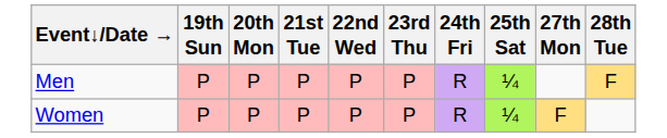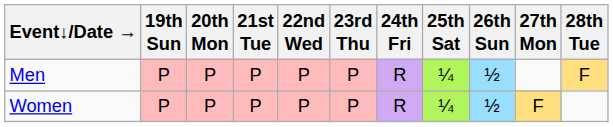 <table class="wikitable" style="margin:0.5em auto; font-size:90%; line-height:1.25em; text-align:center;">
 <tr>
 <th>Event↓/Date →</th>
 <th>19th<br>Sun</th>
 <th>20th<br>Mon</th>
 <th>21st<br>Tue</th>
 <th>22nd<br>Wed</th>
 <th>23rd<br>Thu</th>
 <th>24th<br>Fri</th>
 <th>25th<br>Sat</th>
+<th>26th<br>Sun</th>
 <th>27th<br>Mon</th>
 <th>28th<br>Tue</th>
 </tr>
 <tr>
 <td style="text-align:left;"><a href='#'>Men</a></td>
 <td bgcolor="#FFBBBB">P</td>
 <td bgcolor="#FFBBBB">P</td>
 <td bgcolor="#FFBBBB">P</td>
 <td bgcolor="#FFBBBB">P</td>
 <td bgcolor="#FFBBBB">P</td>
 <td bgcolor="#D0A9F5">R</td>
 <td bgcolor="#AFF55B">¼</td>
+<td bgcolor="#97DEFF">½</td>
 <td></td>
 <td bgcolor="#FFDF80">F</td>
 </tr>
 <tr>
 <td style="text-align:left;"><a href='#'>Women</a></td>
 <td bgcolor="#FFBBBB">P</td>
 <td bgcolor="#FFBBBB">P</td>
 <td bgcolor="#FFBBBB">P</td>
 <td bgcolor="#FFBBBB">P</td>
 <td bgcolor="#FFBBBB">P</td>
 <td bgcolor="#D0A9F5">R</td>
 <td bgcolor="#AFF55B">¼</td>
+<td bgcolor="#97DEFF">½</td>
 <td bgcolor="#FFDF80">F</td>
 <td></td>
 </tr>
 </table>
